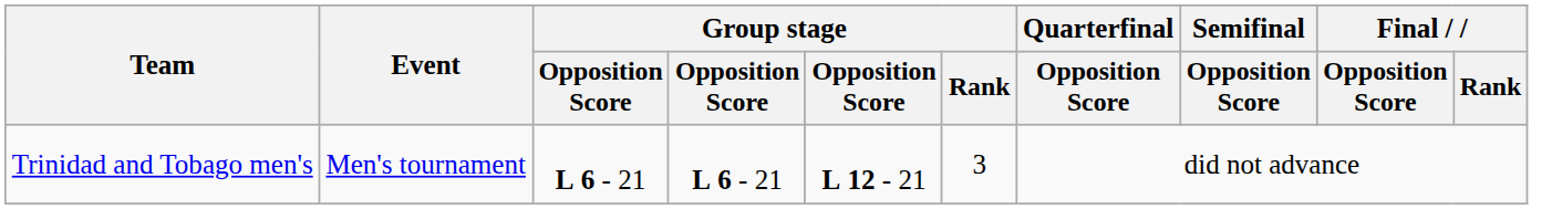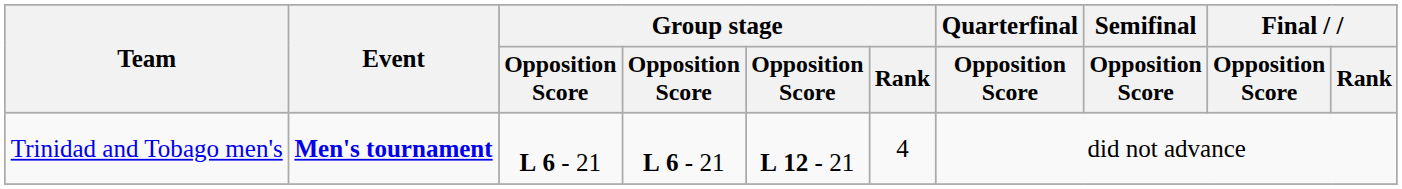 <table class="wikitable" style="font-size:90%; text-align:center">
 <tr>
 <th rowspan=2>Team</th>
 <th rowspan=2>Event</th>
 <th colspan=4>Group stage</th>
 <th>Quarterfinal</th>
 <th>Semifinal</th>
 <th colspan=2>Final /  / </th>
 </tr>
 <tr style="font-size:95%">
 <th>Opposition<br>Score</th>
 <th>Opposition<br>Score</th>
 <th>Opposition<br>Score</th>
 <th>Rank</th>
 <th>Opposition<br>Score</th>
 <th>Opposition<br>Score</th>
 <th>Opposition<br>Score</th>
 <th>Rank</th>
 </tr>
 <tr>
 <td align=left><a href='#'>Trinidad and Tobago men's</a></td>
-<td align=left><a href='#'>Men's tournament</a></td>
+<td align=left><strong><a href='#'>Men's tournament</a></strong></td>
 <td><br><strong>L</strong> <strong>6</strong> - 21</td>
 <td><br><strong>L</strong> <strong>6</strong> - 21</td>
 <td><br><strong>L</strong> <strong>12</strong> - 21</td>
-<td>3</td>
+<td>4</td>
 <td colspan=4>did not advance</td>
 </tr>
 </table>
